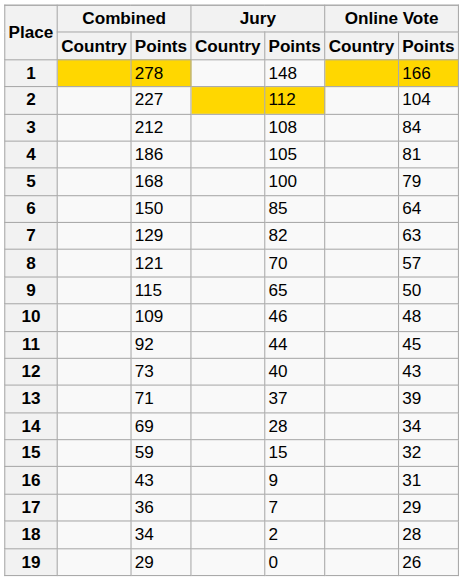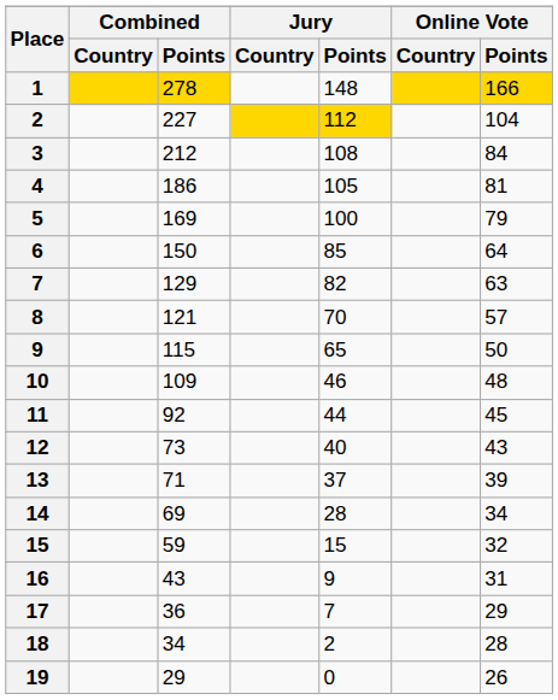 <table class="wikitable collapsible plainrowheaders" style="float:right; margin:10px;">
 <tr>
 </tr>
 <tr>
 <th rowspan="2" scope="colgroup">Place</th>
 <th colspan="2" scope="colgroup">Combined</th>
 <th colspan="2" scope="colgroup">Jury</th>
 <th colspan="2" scope="colgroup">Online Vote</th>
 </tr>
 <tr>
 <th scope="col">Country</th>
 <th scope="col">Points</th>
 <th scope="col">Country</th>
 <th scope="col">Points</th>
 <th scope="col">Country</th>
 <th scope="col">Points</th>
 </tr>
 <tr>
 <th scope="row" style="text-align:center">1</th>
 <td bgcolor="gold"></td>
 <td bgcolor="gold">278</td>
 <td></td>
 <td>148</td>
 <td bgcolor="gold"></td>
 <td bgcolor="gold">166</td>
 </tr>
 <tr>
 <th scope="row" style="text-align:center">2</th>
 <td></td>
 <td>227</td>
 <td bgcolor="gold"></td>
 <td bgcolor="gold">112</td>
 <td></td>
 <td>104</td>
 </tr>
 <tr>
 <th scope="row" style="text-align:center">3</th>
 <td></td>
 <td>212</td>
 <td></td>
 <td>108</td>
 <td></td>
 <td>84</td>
 </tr>
 <tr>
 <th scope="row" style="text-align:center">4</th>
 <td></td>
 <td>186</td>
 <td></td>
 <td>105</td>
 <td></td>
 <td>81</td>
 </tr>
 <tr>
 <th scope="row" style="text-align:center">5</th>
 <td></td>
-<td>168</td>
+<td>169</td>
 <td></td>
 <td>100</td>
 <td></td>
 <td>79</td>
 </tr>
 <tr>
 <th scope="row" style="text-align:center">6</th>
 <td></td>
 <td>150</td>
 <td></td>
 <td>85</td>
 <td></td>
 <td>64</td>
 </tr>
 <tr>
 <th scope="row" style="text-align:center">7</th>
 <td></td>
 <td>129</td>
 <td></td>
 <td>82</td>
 <td></td>
 <td>63</td>
 </tr>
 <tr>
 <th scope="row" style="text-align:center">8</th>
 <td></td>
 <td>121</td>
 <td></td>
 <td>70</td>
 <td></td>
 <td>57</td>
 </tr>
 <tr>
 <th scope="row" style="text-align:center">9</th>
 <td></td>
 <td>115</td>
 <td></td>
 <td>65</td>
 <td></td>
 <td>50</td>
 </tr>
 <tr>
 <th scope="row" style="text-align:center">10</th>
 <td></td>
 <td>109</td>
 <td></td>
 <td>46</td>
 <td></td>
 <td>48</td>
 </tr>
 <tr>
 <th scope="row" style="text-align:center">11</th>
 <td></td>
 <td>92</td>
 <td></td>
 <td>44</td>
 <td></td>
 <td>45</td>
 </tr>
 <tr>
 <th scope="row" style="text-align:center">12</th>
 <td></td>
 <td>73</td>
 <td></td>
 <td>40</td>
 <td></td>
 <td>43</td>
 </tr>
 <tr>
 <th scope="row" style="text-align:center">13</th>
 <td></td>
 <td>71</td>
 <td></td>
 <td>37</td>
 <td></td>
 <td>39</td>
 </tr>
 <tr>
 <th scope="row" style="text-align:center">14</th>
 <td></td>
 <td>69</td>
 <td></td>
 <td>28</td>
 <td></td>
 <td>34</td>
 </tr>
 <tr>
 <th scope="row" style="text-align:center">15</th>
 <td></td>
 <td>59</td>
 <td></td>
 <td>15</td>
 <td></td>
 <td>32</td>
 </tr>
 <tr>
 <th scope="row" style="text-align:center">16</th>
 <td></td>
 <td>43</td>
 <td></td>
 <td>9</td>
 <td></td>
 <td>31</td>
 </tr>
 <tr>
 <th scope="row" style="text-align:center">17</th>
 <td></td>
 <td>36</td>
 <td></td>
 <td>7</td>
 <td></td>
 <td>29</td>
 </tr>
 <tr>
 <th scope="row" style="text-align:center">18</th>
 <td></td>
 <td>34</td>
 <td></td>
 <td>2</td>
 <td></td>
 <td>28</td>
 </tr>
 <tr>
 <th scope="row" style="text-align:center">19</th>
 <td></td>
 <td>29</td>
 <td></td>
 <td>0</td>
 <td></td>
 <td>26</td>
 </tr>
 </table>
